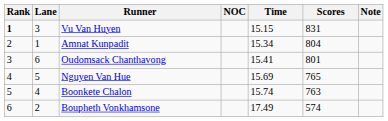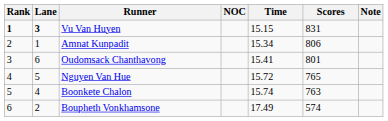 <table class="wikitable sortable" style="text-align:Left">
 <tr>
 <th width=10>Rank</th>
 <th width=10>Lane</th>
 <th width=250>Runner</th>
 <th width=10>NOC</th>
 <th width=80>Time</th>
 <th width=80>Scores</th>
 <th width=10>Note</th>
 </tr>
 <tr>
 <td><strong>1</strong></td>
-<td>3</td>
+<td><strong>3</strong></td>
 <td><a href='#'>Vu Van Huyen</a></td>
 <td></td>
 <td>15.15</td>
 <td>831</td>
 <td></td>
 </tr>
 <tr>
 <td>2</td>
 <td>1</td>
 <td><a href='#'>Amnat Kunpadit</a></td>
 <td></td>
 <td>15.34</td>
-<td>804</td>
+<td>806</td>
 <td></td>
 </tr>
 <tr>
 <td>3</td>
 <td>6</td>
 <td><a href='#'>Oudomsack Chanthavong</a></td>
 <td></td>
 <td>15.41</td>
 <td>801</td>
 <td></td>
 </tr>
 <tr>
 <td>4</td>
 <td>5</td>
 <td><a href='#'>Nguyen Van Hue</a></td>
 <td></td>
-<td>15.69</td>
+<td>15.72</td>
 <td>765</td>
 <td></td>
 </tr>
 <tr>
 <td>5</td>
 <td>4</td>
 <td><a href='#'>Boonkete Chalon</a></td>
 <td></td>
 <td>15.74</td>
 <td>763</td>
 <td></td>
 </tr>
 <tr>
 <td>6</td>
 <td>2</td>
 <td><a href='#'>Boupheth Vonkhamsone</a></td>
 <td></td>
 <td>17.49</td>
 <td>574</td>
 <td></td>
 </tr>
 </table>
